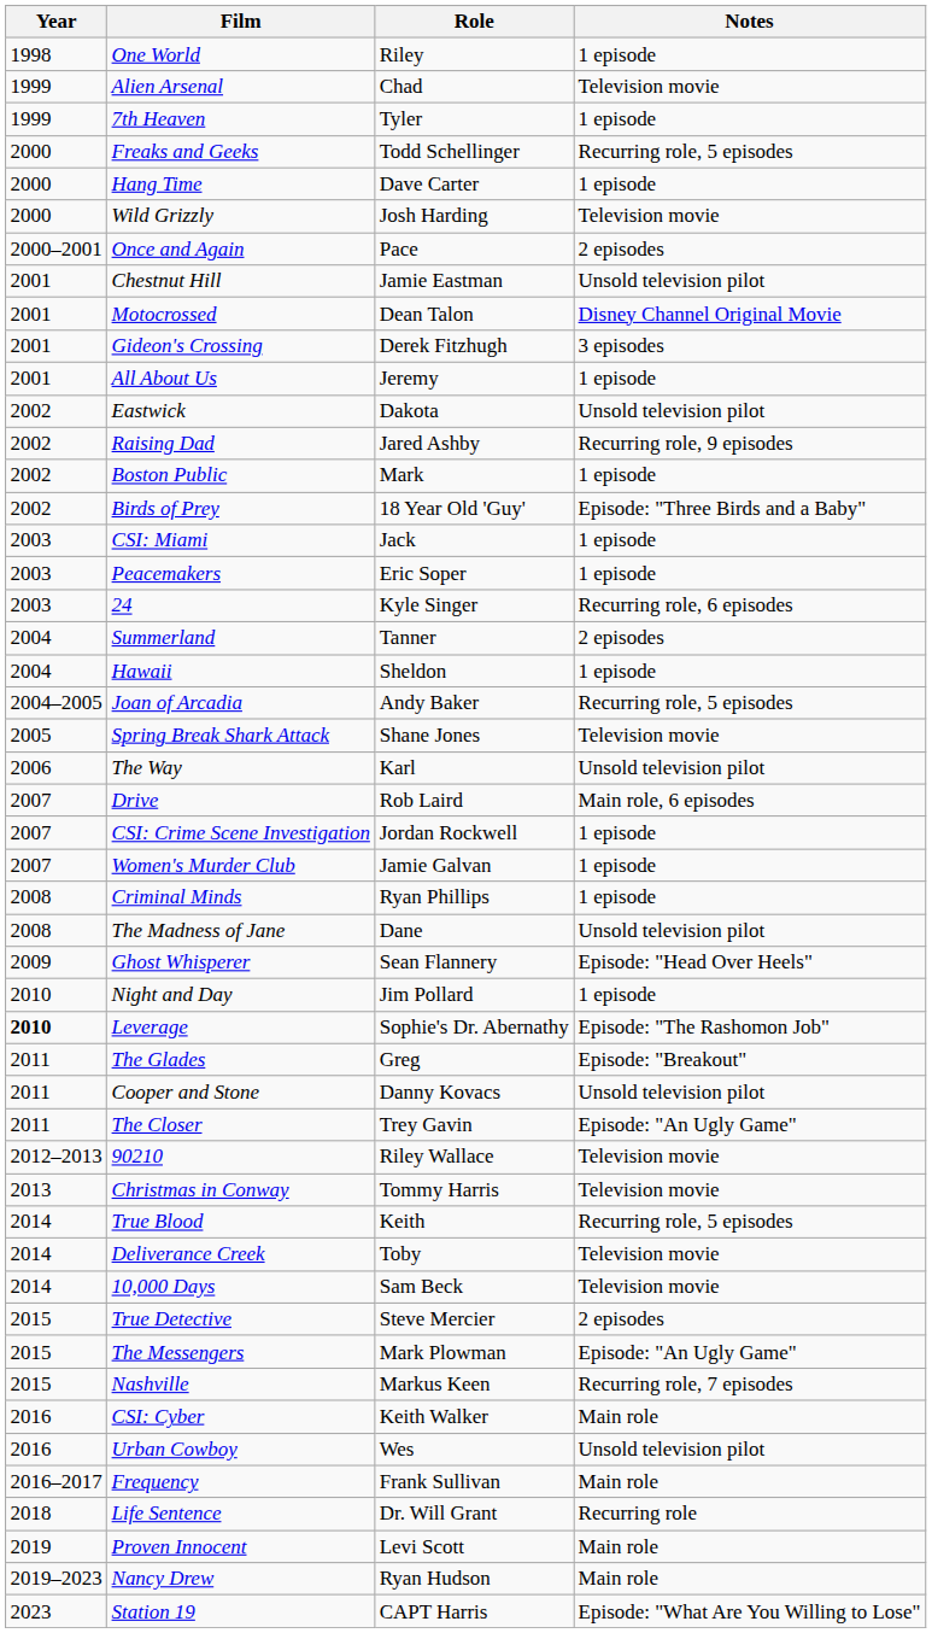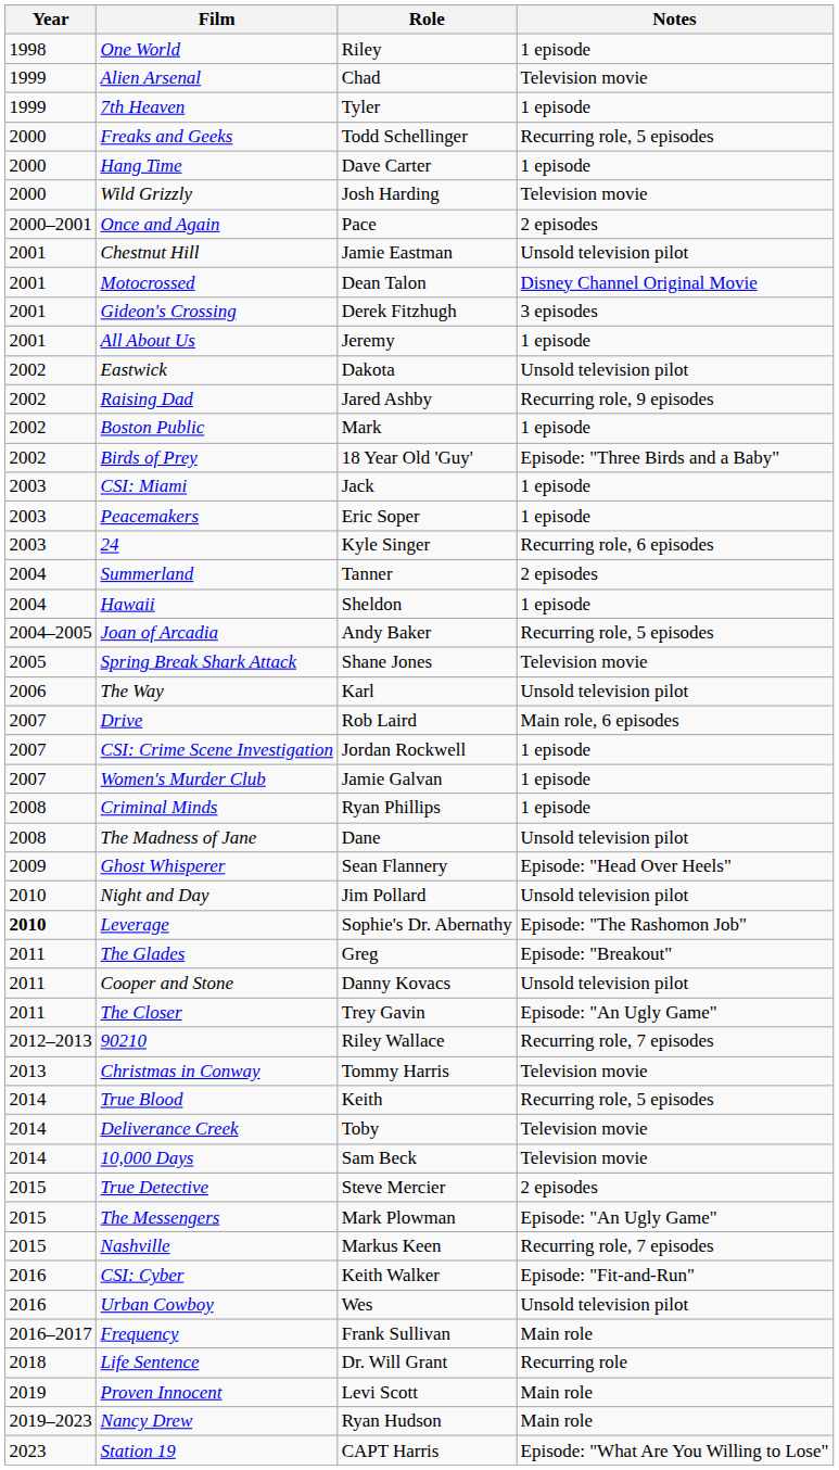 <table class="wikitable sortable">
 <tr>
 <th>Year</th>
 <th>Film</th>
 <th>Role</th>
 <th class="unsortable">Notes</th>
 </tr>
 <tr>
 <td>1998</td>
 <td><em><a href='#'>One World</a></em></td>
 <td>Riley</td>
 <td>1 episode</td>
 </tr>
 <tr>
 <td>1999</td>
 <td><em><a href='#'>Alien Arsenal</a></em></td>
 <td>Chad</td>
 <td>Television movie</td>
 </tr>
 <tr>
 <td>1999</td>
 <td><em><a href='#'>7th Heaven</a></em></td>
 <td>Tyler</td>
 <td>1 episode</td>
 </tr>
 <tr>
 <td>2000</td>
 <td><em><a href='#'>Freaks and Geeks</a></em></td>
 <td>Todd Schellinger</td>
 <td>Recurring role, 5 episodes</td>
 </tr>
 <tr>
 <td>2000</td>
 <td><em><a href='#'>Hang Time</a></em></td>
 <td>Dave Carter</td>
 <td>1 episode</td>
 </tr>
 <tr>
 <td>2000</td>
 <td><em>Wild Grizzly</em></td>
 <td>Josh Harding</td>
 <td>Television movie</td>
 </tr>
 <tr>
 <td>2000–2001</td>
 <td><em><a href='#'>Once and Again</a></em></td>
 <td>Pace</td>
 <td>2 episodes</td>
 </tr>
 <tr>
 <td>2001</td>
 <td><em>Chestnut Hill</em></td>
 <td>Jamie Eastman</td>
 <td>Unsold television pilot</td>
 </tr>
 <tr>
 <td>2001</td>
 <td><em><a href='#'>Motocrossed</a></em></td>
 <td>Dean Talon</td>
 <td><a href='#'>Disney Channel Original Movie</a></td>
 </tr>
 <tr>
 <td>2001</td>
 <td><em><a href='#'>Gideon's Crossing</a></em></td>
 <td>Derek Fitzhugh</td>
 <td>3 episodes</td>
 </tr>
 <tr>
 <td>2001</td>
 <td><em><a href='#'>All About Us</a></em></td>
 <td>Jeremy</td>
 <td>1 episode</td>
 </tr>
 <tr>
 <td>2002</td>
 <td><em>Eastwick</em></td>
 <td>Dakota</td>
 <td>Unsold television pilot</td>
 </tr>
 <tr>
 <td>2002</td>
 <td><em><a href='#'>Raising Dad</a></em></td>
 <td>Jared Ashby</td>
 <td>Recurring role, 9 episodes</td>
 </tr>
 <tr>
 <td>2002</td>
 <td><em><a href='#'>Boston Public</a></em></td>
 <td>Mark</td>
 <td>1 episode</td>
 </tr>
 <tr>
 <td>2002</td>
 <td><em><a href='#'>Birds of Prey</a></em></td>
 <td>18 Year Old 'Guy'</td>
 <td>Episode: "Three Birds and a Baby"</td>
 </tr>
 <tr>
 <td>2003</td>
 <td><em><a href='#'>CSI: Miami</a></em></td>
 <td>Jack</td>
 <td>1 episode</td>
 </tr>
 <tr>
 <td>2003</td>
 <td><em><a href='#'>Peacemakers</a></em></td>
 <td>Eric Soper</td>
 <td>1 episode</td>
 </tr>
 <tr>
 <td>2003</td>
 <td><em><a href='#'>24</a></em></td>
 <td>Kyle Singer</td>
 <td>Recurring role, 6 episodes</td>
 </tr>
 <tr>
 <td>2004</td>
 <td><em><a href='#'>Summerland</a></em></td>
 <td>Tanner</td>
 <td>2 episodes</td>
 </tr>
 <tr>
 <td>2004</td>
 <td><em><a href='#'>Hawaii</a></em></td>
 <td>Sheldon</td>
 <td>1 episode</td>
 </tr>
 <tr>
 <td>2004–2005</td>
 <td><em><a href='#'>Joan of Arcadia</a></em></td>
 <td>Andy Baker</td>
 <td>Recurring role, 5 episodes</td>
 </tr>
 <tr>
 <td>2005</td>
 <td><em><a href='#'>Spring Break Shark Attack</a></em></td>
 <td>Shane Jones</td>
 <td>Television movie</td>
 </tr>
 <tr>
 <td>2006</td>
 <td><em>The Way</em></td>
 <td>Karl</td>
 <td>Unsold television pilot</td>
 </tr>
 <tr>
 <td>2007</td>
 <td><em><a href='#'>Drive</a></em></td>
 <td>Rob Laird</td>
 <td>Main role, 6 episodes</td>
 </tr>
 <tr>
 <td>2007</td>
 <td><em><a href='#'>CSI: Crime Scene Investigation</a></em></td>
 <td>Jordan Rockwell</td>
 <td>1 episode</td>
 </tr>
 <tr>
 <td>2007</td>
 <td><em><a href='#'>Women's Murder Club</a></em></td>
 <td>Jamie Galvan</td>
 <td>1 episode</td>
 </tr>
 <tr>
 <td>2008</td>
 <td><em><a href='#'>Criminal Minds</a></em></td>
 <td>Ryan Phillips</td>
 <td>1 episode</td>
 </tr>
 <tr>
 <td>2008</td>
 <td><em>The Madness of Jane</em></td>
 <td>Dane</td>
 <td>Unsold television pilot</td>
 </tr>
 <tr>
 <td>2009</td>
 <td><em><a href='#'>Ghost Whisperer</a></em></td>
 <td>Sean Flannery</td>
 <td>Episode: "Head Over Heels"</td>
 </tr>
 <tr>
 <td>2010</td>
 <td><em>Night and Day</em></td>
 <td>Jim Pollard</td>
-<td>1 episode</td>
+<td>Unsold television pilot</td>
 </tr>
 <tr>
 <td><strong>2010</strong></td>
 <td><em><a href='#'>Leverage</a></em></td>
 <td>Sophie's Dr. Abernathy</td>
 <td>Episode: "The Rashomon Job"</td>
 </tr>
 <tr>
 <td>2011</td>
 <td><em><a href='#'>The Glades</a></em></td>
 <td>Greg</td>
 <td>Episode: "Breakout"</td>
 </tr>
 <tr>
 <td>2011</td>
 <td><em>Cooper and Stone</em></td>
 <td>Danny Kovacs</td>
 <td>Unsold television pilot</td>
 </tr>
 <tr>
 <td>2011</td>
 <td><em><a href='#'>The Closer</a></em></td>
 <td>Trey Gavin</td>
 <td>Episode: "An Ugly Game"</td>
 </tr>
 <tr>
 <td>2012–2013</td>
 <td><em><a href='#'>90210</a></em></td>
 <td>Riley Wallace</td>
-<td>Television movie</td>
+<td>Recurring role, 7 episodes</td>
 </tr>
 <tr>
 <td>2013</td>
 <td><em><a href='#'>Christmas in Conway</a></em></td>
 <td>Tommy Harris</td>
 <td>Television movie</td>
 </tr>
 <tr>
 <td>2014</td>
 <td><em><a href='#'>True Blood</a></em></td>
 <td>Keith</td>
 <td>Recurring role, 5 episodes</td>
 </tr>
 <tr>
 <td>2014</td>
 <td><em><a href='#'>Deliverance Creek</a></em></td>
 <td>Toby</td>
 <td>Television movie</td>
 </tr>
 <tr>
 <td>2014</td>
 <td><em><a href='#'>10,000 Days</a></em></td>
 <td>Sam Beck</td>
 <td>Television movie</td>
 </tr>
 <tr>
 <td>2015</td>
 <td><em><a href='#'>True Detective</a></em></td>
 <td>Steve Mercier</td>
 <td>2 episodes</td>
 </tr>
 <tr>
 <td>2015</td>
 <td><em><a href='#'>The Messengers</a></em></td>
 <td>Mark Plowman</td>
 <td>Episode: "An Ugly Game"</td>
 </tr>
 <tr>
 <td>2015</td>
 <td><em><a href='#'>Nashville</a></em></td>
 <td>Markus Keen</td>
 <td>Recurring role, 7 episodes</td>
 </tr>
 <tr>
 <td>2016</td>
 <td><em><a href='#'>CSI: Cyber</a></em></td>
 <td>Keith Walker</td>
-<td>Main role</td>
+<td>Episode: "Fit-and-Run"</td>
 </tr>
 <tr>
 <td>2016</td>
 <td><em><a href='#'>Urban Cowboy</a></em></td>
 <td>Wes</td>
 <td>Unsold television pilot</td>
 </tr>
 <tr>
 <td>2016–2017</td>
 <td><em><a href='#'>Frequency</a></em></td>
 <td>Frank Sullivan</td>
 <td>Main role</td>
 </tr>
 <tr>
 <td>2018</td>
 <td><em><a href='#'>Life Sentence</a></em></td>
 <td>Dr. Will Grant</td>
 <td>Recurring role</td>
 </tr>
 <tr>
 <td>2019</td>
 <td><em><a href='#'>Proven Innocent</a></em></td>
 <td>Levi Scott</td>
 <td>Main role</td>
 </tr>
 <tr>
 <td>2019–2023</td>
 <td><em><a href='#'>Nancy Drew</a></em></td>
 <td>Ryan Hudson</td>
 <td>Main role</td>
 </tr>
 <tr>
 <td>2023</td>
 <td><em><a href='#'>Station 19</a></em></td>
 <td>CAPT Harris</td>
 <td>Episode: "What Are You Willing to Lose"</td>
 </tr>
 </table>
